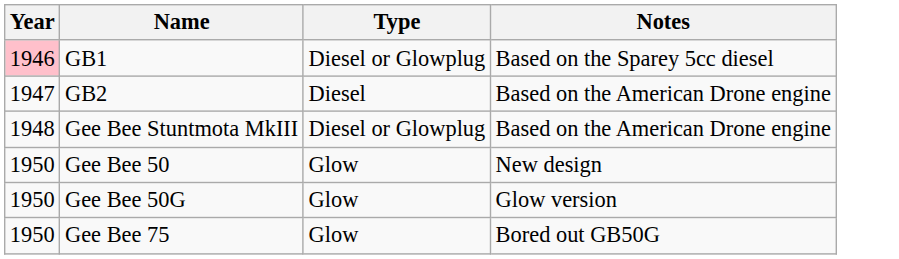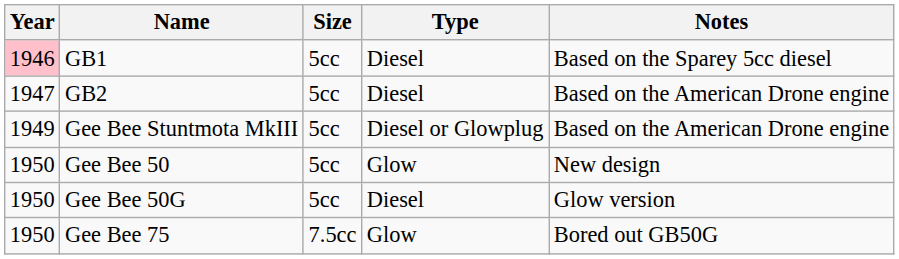 <table class="sortable wikitable">
 <tr>
 <th>Year</th>
 <th>Name</th>
+<th>Size</th>
 <th>Type</th>
 <th>Notes</th>
 </tr>
 <tr>
 <td style="background: pink;">1946</td>
 <td>GB1</td>
-<td>Diesel or Glowplug</td>
+<td>5cc</td>
+<td>Diesel</td>
 <td>Based on the Sparey 5cc diesel</td>
 </tr>
 <tr>
 <td>1947</td>
 <td>GB2</td>
+<td>5cc</td>
 <td>Diesel</td>
 <td>Based on the American Drone engine</td>
 </tr>
 <tr>
-<td>1948</td>
+<td>1949</td>
 <td>Gee Bee Stuntmota MkIII</td>
+<td>5cc</td>
 <td>Diesel or Glowplug</td>
 <td>Based on the American Drone engine</td>
 </tr>
 <tr>
 <td>1950</td>
 <td>Gee Bee 50</td>
+<td>5cc</td>
 <td>Glow</td>
 <td>New design</td>
 </tr>
 <tr>
 <td>1950</td>
 <td>Gee Bee 50G</td>
-<td>Glow</td>
+<td>5cc</td>
+<td>Diesel</td>
 <td>Glow version</td>
 </tr>
 <tr>
 <td>1950</td>
 <td>Gee Bee 75</td>
+<td>7.5cc</td>
 <td>Glow</td>
 <td>Bored out GB50G</td>
 </tr>
 </table>
